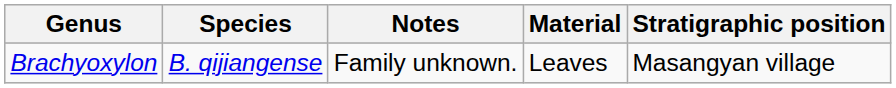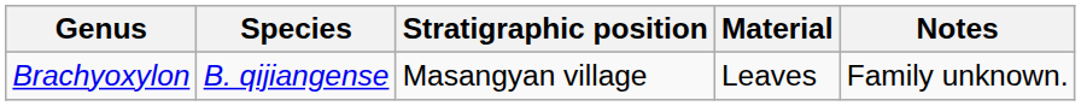 <table class="wikitable">
 <tr>
 <th>Genus</th>
 <th>Species</th>
+<th>Stratigraphic position</th>
+<th>Material</th>
 <th>Notes</th>
-<th>Material</th>
-<th>Stratigraphic position</th>
 </tr>
 <tr>
 <td><em><a href='#'>Brachyoxylon</a></em></td>
 <td><a href='#'><em>B. qijiangense</em></a></td>
+<td>Masangyan village</td>
+<td>Leaves</td>
 <td>Family unknown.</td>
-<td>Leaves</td>
-<td>Masangyan village</td>
 </tr>
 </table>
